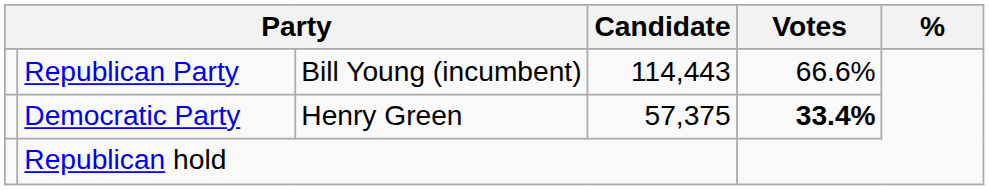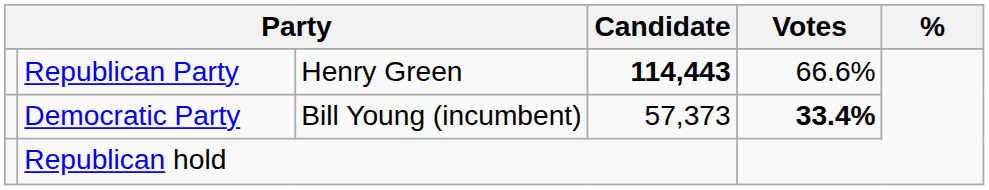 <table class=wikitable>
 <tr>
 <th colspan=3 align=center valign=top>Party</th>
 <th>Candidate</th>
 <th valign=top width=75px>Votes</th>
 <th valign=top width=50px>%</th>
 </tr>
 <tr>
 <td></td>
 <td width=150px><a href='#'>Republican Party</a></td>
-<td>Bill Young (incumbent)</td>
-<td align=right width=75px>114,443</td>
+<td>Henry Green</td>
+<td align=right width=75px><strong>114,443</strong></td>
 <td align=right width=50px>66.6%</td>
 </tr>
 <tr>
 <td></td>
 <td><a href='#'>Democratic Party</a></td>
-<td>Henry Green</td>
-<td align=right>57,375</td>
+<td>Bill Young (incumbent)</td>
+<td align=right>57,373</td>
 <td align=right><strong>33.4%</strong></td>
 </tr>
 <tr>
 <td></td>
 <td colspan=3><a href='#'>Republican</a> hold</td>
 </tr>
 </table>
